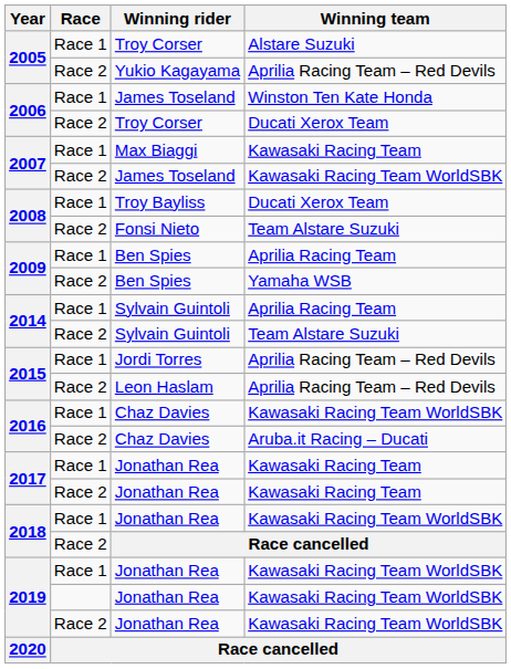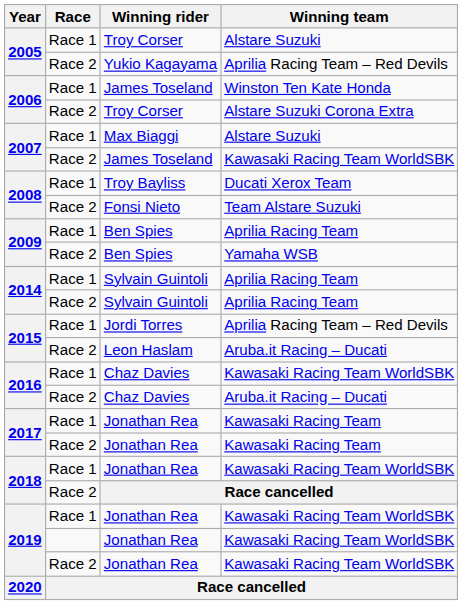 <table class="wikitable" style="font-size:85%">
 <tr>
 <th>Year</th>
 <th>Race</th>
 <th>Winning rider</th>
 <th>Winning team</th>
 </tr>
 <tr>
 <th rowspan="2"><a href='#'>2005</a></th>
 <td>Race 1</td>
 <td> <a href='#'>Troy Corser</a></td>
 <td><a href='#'>Alstare Suzuki</a></td>
 </tr>
 <tr>
 <td>Race 2</td>
 <td> <a href='#'>Yukio Kagayama</a></td>
 <td><a href='#'>Aprilia</a> Racing Team – Red Devils</td>
 </tr>
 <tr>
 <th rowspan="2"><a href='#'>2006</a></th>
 <td>Race 1</td>
 <td> <a href='#'>James Toseland</a></td>
 <td><a href='#'>Winston Ten Kate Honda</a></td>
 </tr>
 <tr>
 <td>Race 2</td>
 <td> <a href='#'>Troy Corser</a></td>
-<td><a href='#'>Ducati Xerox Team</a></td>
+<td><a href='#'>Alstare Suzuki Corona Extra</a></td>
 </tr>
 <tr>
 <th rowspan="2"><a href='#'>2007</a></th>
 <td>Race 1</td>
 <td> <a href='#'>Max Biaggi</a></td>
-<td><a href='#'>Kawasaki Racing Team</a></td>
+<td><a href='#'>Alstare Suzuki</a></td>
 </tr>
 <tr>
 <td>Race 2</td>
 <td> <a href='#'>James Toseland</a></td>
 <td><a href='#'>Kawasaki Racing Team WorldSBK</a></td>
 </tr>
 <tr>
 <th rowspan="2"><a href='#'>2008</a></th>
 <td>Race 1</td>
 <td> <a href='#'>Troy Bayliss</a></td>
 <td><a href='#'>Ducati Xerox Team</a></td>
 </tr>
 <tr>
 <td>Race 2</td>
 <td> <a href='#'>Fonsi Nieto</a></td>
 <td><a href='#'>Team Alstare Suzuki</a></td>
 </tr>
 <tr>
 <th rowspan="2"><a href='#'>2009</a></th>
 <td>Race 1</td>
 <td> <a href='#'>Ben Spies</a></td>
 <td><a href='#'>Aprilia Racing Team</a></td>
 </tr>
 <tr>
 <td>Race 2</td>
 <td> <a href='#'>Ben Spies</a></td>
 <td><a href='#'>Yamaha WSB</a></td>
 </tr>
 <tr>
 <th rowspan="2"><a href='#'>2014</a></th>
 <td>Race 1</td>
 <td> <a href='#'>Sylvain Guintoli</a></td>
 <td><a href='#'>Aprilia Racing Team</a></td>
 </tr>
 <tr>
 <td>Race 2</td>
 <td> <a href='#'>Sylvain Guintoli</a></td>
-<td><a href='#'>Team Alstare Suzuki</a></td>
+<td><a href='#'>Aprilia Racing Team</a></td>
 </tr>
 <tr>
 <th rowspan="2"><a href='#'>2015</a></th>
 <td>Race 1</td>
 <td> <a href='#'>Jordi Torres</a></td>
 <td><a href='#'>Aprilia</a> Racing Team – Red Devils</td>
 </tr>
 <tr>
 <td>Race 2</td>
 <td> <a href='#'>Leon Haslam</a></td>
-<td><a href='#'>Aprilia</a> Racing Team – Red Devils</td>
+<td><a href='#'>Aruba.it Racing – Ducati</a></td>
 </tr>
 <tr>
 <th rowspan="2"><a href='#'>2016</a></th>
 <td>Race 1</td>
 <td> <a href='#'>Chaz Davies</a></td>
 <td><a href='#'>Kawasaki Racing Team WorldSBK</a></td>
 </tr>
 <tr>
 <td>Race 2</td>
 <td> <a href='#'>Chaz Davies</a></td>
 <td><a href='#'>Aruba.it Racing – Ducati</a></td>
 </tr>
 <tr>
 <th rowspan="2"><a href='#'>2017</a></th>
 <td>Race 1</td>
 <td> <a href='#'>Jonathan Rea</a></td>
 <td><a href='#'>Kawasaki Racing Team</a></td>
 </tr>
 <tr>
 <td>Race 2</td>
 <td> <a href='#'>Jonathan Rea</a></td>
 <td><a href='#'>Kawasaki Racing Team</a></td>
 </tr>
 <tr>
 <th rowspan="2"><a href='#'>2018</a></th>
 <td>Race 1</td>
 <td> <a href='#'>Jonathan Rea</a></td>
 <td><a href='#'>Kawasaki Racing Team WorldSBK</a></td>
 </tr>
 <tr>
 <td>Race 2</td>
 <th colspan="2">Race cancelled</th>
 </tr>
 <tr>
 <th rowspan="3"><a href='#'>2019</a></th>
 <td>Race 1</td>
 <td> <a href='#'>Jonathan Rea</a></td>
 <td><a href='#'>Kawasaki Racing Team WorldSBK</a></td>
 </tr>
 <tr>
 <td></td>
 <td> <a href='#'>Jonathan Rea</a></td>
 <td><a href='#'>Kawasaki Racing Team WorldSBK</a></td>
 </tr>
 <tr>
 <td>Race 2</td>
 <td> <a href='#'>Jonathan Rea</a></td>
 <td><a href='#'>Kawasaki Racing Team WorldSBK</a></td>
 </tr>
 <tr>
 <th><a href='#'>2020</a></th>
 <th colspan="3">Race cancelled</th>
 </tr>
 </table>
